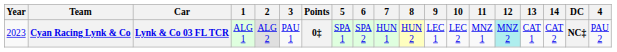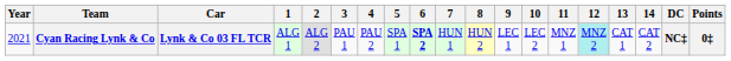 <table class="wikitable" style="text-align:center; font-size:85%">
 <tr>
 <th>Year</th>
 <th>Team</th>
 <th>Car</th>
 <th>1</th>
 <th>2</th>
 <th>3</th>
-<th>Points</th>
+<th>4</th>
 <th>5</th>
 <th>6</th>
 <th>7</th>
 <th>8</th>
 <th>9</th>
 <th>10</th>
 <th>11</th>
 <th>12</th>
 <th>13</th>
 <th>14</th>
 <th>DC</th>
-<th>4</th>
+<th>Points</th>
 </tr>
 <tr>
-<td><a href='#'>2023</a></td>
+<td><a href='#'>2021</a></td>
 <th><a href='#'>Cyan Racing Lynk & Co</a></th>
 <th><a href='#'>Lynk & Co 03 FL TCR</a></th>
 <td style="background:#DFFFDF;"><a href='#'>ALG<br>1</a><br></td>
 <td style="background:#DFDFDF;"><a href='#'>ALG<br>2</a><br></td>
 <td><a href='#'>PAU<br>1</a></td>
-<th>0‡</th>
+<td><a href='#'>PAU<br>2</a></td>
 <td style="background:#DFFFDF;"><a href='#'>SPA<br>1</a><br></td>
-<td style="background:#DFFFDF;"><a href='#'>SPA<br>2</a><br></td>
+<td style="background:#DFFFDF;"><strong><a href='#'>SPA<br>2</a><br></strong></td>
 <td style="background:#DFFFDF;"><a href='#'>HUN<br>1</a><br></td>
 <td style="background:#FFFFBF;"><a href='#'>HUN<br>2</a><br></td>
 <td><a href='#'>LEC<br>1</a></td>
 <td><a href='#'>LEC<br>2</a></td>
 <td><a href='#'>MNZ<br>1</a></td>
 <td style="background: paleturquoise;"><a href='#'>MNZ<br>2</a></td>
 <td><a href='#'>CAT<br>1</a></td>
 <td><a href='#'>CAT<br>2</a></td>
 <th>NC‡</th>
-<td><a href='#'>PAU<br>2</a></td>
+<th>0‡</th>
 </tr>
 </table>
